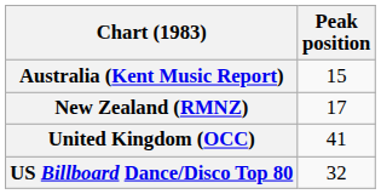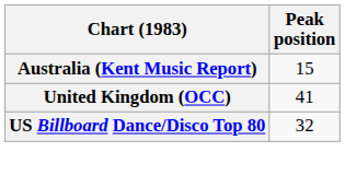 <table class="wikitable sortable plainrowheaders" style="text-align:center">
 <tr>
 <th>Chart (1983)</th>
 <th>Peak<br>position</th>
 </tr>
 <tr>
 <th scope="row">Australia (<a href='#'>Kent Music Report</a>)</th>
 <td>15</td>
 </tr>
 <tr>
-<th scope="row">New Zealand (<a href='#'>RMNZ</a>)</th>
-<td>17</td>
-</tr>
-<tr>
 <th scope="row">United Kingdom (<a href='#'>OCC</a>)</th>
 <td>41</td>
 </tr>
 <tr>
 <th scope="row">US <em><a href='#'>Billboard</a></em> <a href='#'>Dance/Disco Top 80</a></th>
 <td>32</td>
 </tr>
 </table>
